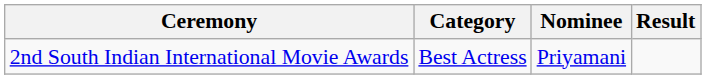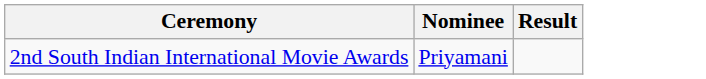 <table class="wikitable">
 <tr>
 <th>Ceremony</th>
-<th>Category</th>
 <th>Nominee</th>
 <th>Result</th>
 </tr>
 <tr>
 <td><a href='#'>2nd South Indian International Movie Awards</a></td>
-<td><a href='#'>Best Actress</a></td>
 <td><a href='#'>Priyamani</a></td>
 <td></td>
 </tr>
 </table>
